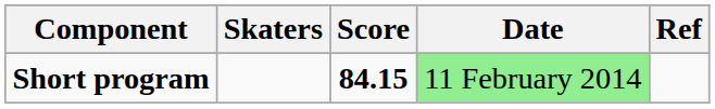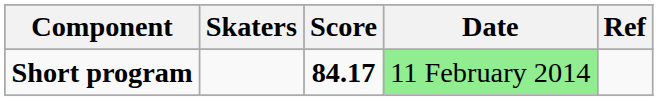 <table class=wikitable>
 <tr>
 <th>Component</th>
 <th>Skaters</th>
 <th>Score</th>
 <th>Date</th>
 <th>Ref</th>
 </tr>
 <tr>
 <td><strong>Short program</strong></td>
 <td></td>
-<td align=center><strong>84.15</strong></td>
+<td align=center><strong>84.17</strong></td>
 <td style="background: lightgreen;">11 February 2014</td>
 <td></td>
 </tr>
 </table>
